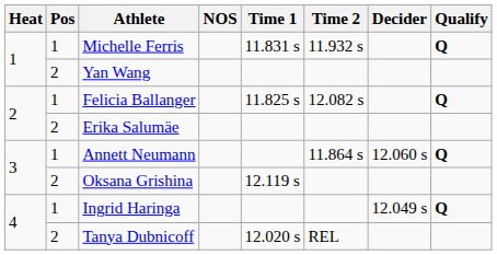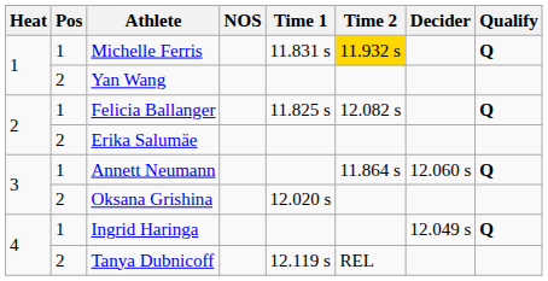 <table class="wikitable" style="font-size:95%;">
 <tr>
 <th>Heat</th>
 <th>Pos</th>
 <th>Athlete</th>
 <th>NOS</th>
 <th>Time 1</th>
 <th>Time 2</th>
 <th>Decider</th>
 <th>Qualify</th>
 </tr>
 <tr>
 <td rowspan=2>1</td>
 <td>1</td>
 <td><a href='#'>Michelle Ferris</a></td>
 <td></td>
 <td>11.831 s</td>
-<td>11.932 s</td>
+<td style="background: gold;">11.932 s</td>
 <td></td>
 <td><strong>Q</strong></td>
 </tr>
 <tr>
 <td>2</td>
 <td><a href='#'>Yan Wang</a></td>
 <td></td>
 <td></td>
 <td></td>
 <td></td>
 <td></td>
 </tr>
 <tr>
 <td rowspan=2>2</td>
 <td>1</td>
 <td><a href='#'>Felicia Ballanger</a></td>
 <td></td>
 <td>11.825 s</td>
 <td>12.082 s</td>
 <td></td>
 <td><strong>Q</strong></td>
 </tr>
 <tr>
 <td>2</td>
 <td><a href='#'>Erika Salumäe</a></td>
 <td></td>
 <td></td>
 <td></td>
 <td></td>
 <td></td>
 </tr>
 <tr>
 <td rowspan=2>3</td>
 <td>1</td>
 <td><a href='#'>Annett Neumann</a></td>
 <td></td>
 <td></td>
 <td>11.864 s</td>
 <td>12.060 s</td>
 <td><strong>Q</strong></td>
 </tr>
 <tr>
 <td>2</td>
 <td><a href='#'>Oksana Grishina</a></td>
 <td></td>
-<td>12.119 s</td>
+<td>12.020 s</td>
 <td></td>
 <td></td>
 <td></td>
 </tr>
 <tr>
 <td rowspan=2>4</td>
 <td>1</td>
 <td><a href='#'>Ingrid Haringa</a></td>
 <td></td>
 <td></td>
 <td></td>
 <td>12.049 s</td>
 <td><strong>Q</strong></td>
 </tr>
 <tr>
 <td>2</td>
 <td><a href='#'>Tanya Dubnicoff</a></td>
 <td></td>
-<td>12.020 s</td>
+<td>12.119 s</td>
 <td>REL</td>
 <td></td>
 <td></td>
 </tr>
 </table>
